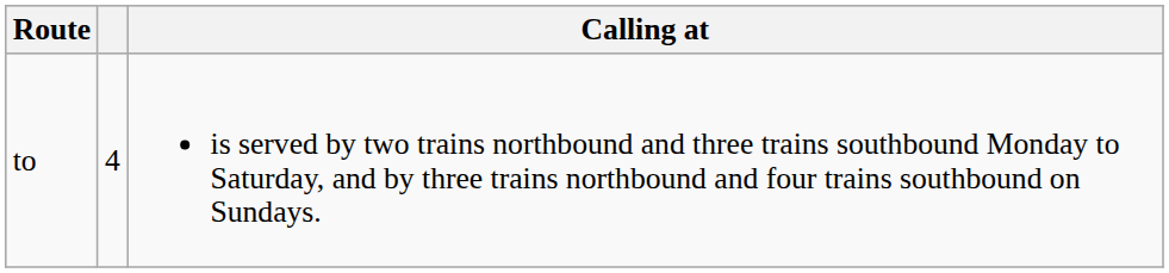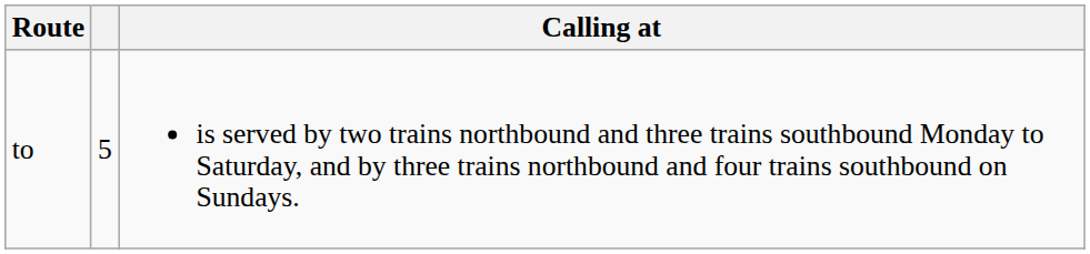 <table class="wikitable">
 <tr>
 <th scope="row">Route</th>
 <th scope="row"></th>
 <th scope="row">Calling at</th>
 </tr>
 <tr>
 <td> to </td>
-<td>4</td>
+<td>5</td>
 <td><br><ul><li> is served by two trains northbound and three trains southbound Monday to Saturday, and by three trains northbound and four trains southbound on Sundays.</li></ul></td>
 </tr>
 </table>
